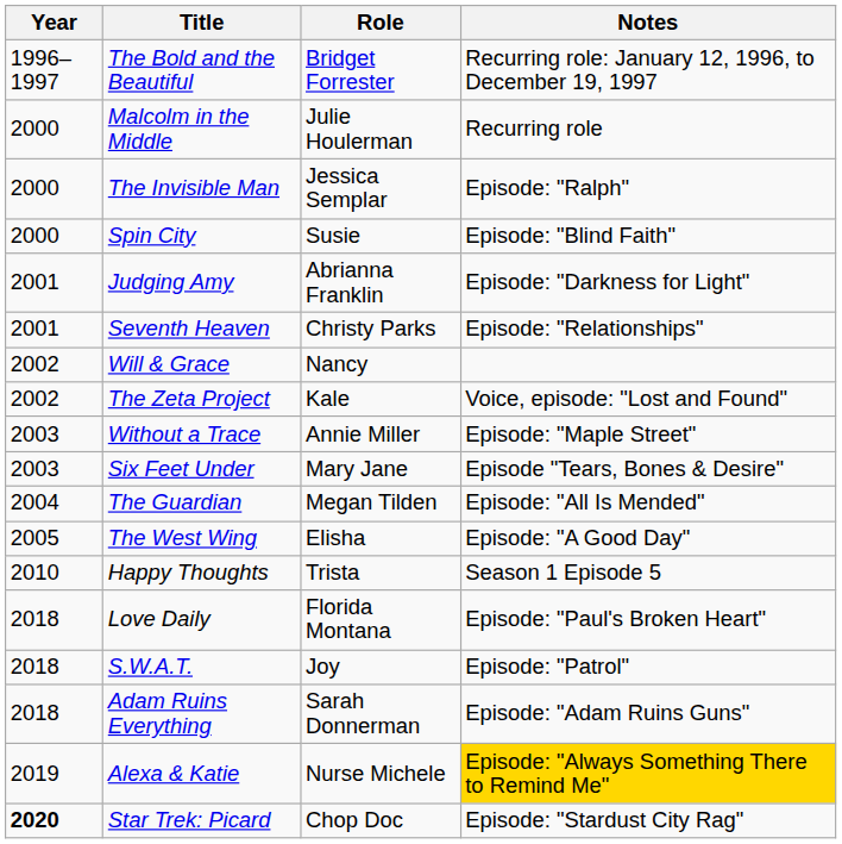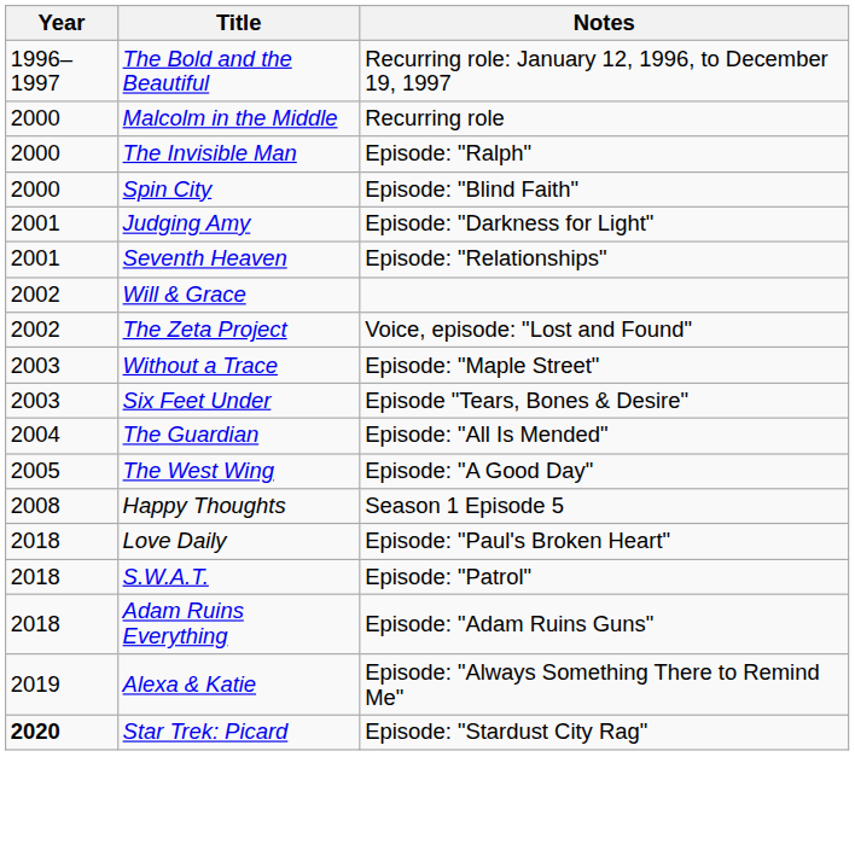 <table class="wikitable sortable">
 <tr>
 <th>Year</th>
 <th>Title</th>
-<th>Role</th>
 <th>Notes</th>
 </tr>
 <tr>
 <td>1996–1997</td>
 <td><em><a href='#'>The Bold and the Beautiful</a></em></td>
-<td><a href='#'>Bridget Forrester</a></td>
 <td>Recurring role: January 12, 1996, to December 19, 1997</td>
 </tr>
 <tr>
 <td>2000</td>
 <td><em><a href='#'>Malcolm in the Middle</a></em></td>
-<td>Julie Houlerman</td>
 <td>Recurring role</td>
 </tr>
 <tr>
 <td>2000</td>
 <td><em><a href='#'>The Invisible Man</a></em></td>
-<td>Jessica Semplar</td>
 <td>Episode: "Ralph"</td>
 </tr>
 <tr>
 <td>2000</td>
 <td><em><a href='#'>Spin City</a></em></td>
-<td>Susie</td>
 <td>Episode: "Blind Faith"</td>
 </tr>
 <tr>
 <td>2001</td>
 <td><em><a href='#'>Judging Amy</a></em></td>
-<td>Abrianna Franklin</td>
 <td>Episode: "Darkness for Light"</td>
 </tr>
 <tr>
 <td>2001</td>
 <td><em><a href='#'>Seventh Heaven</a></em></td>
-<td>Christy Parks</td>
 <td>Episode: "Relationships"</td>
 </tr>
 <tr>
 <td>2002</td>
 <td><em><a href='#'>Will & Grace</a></em></td>
-<td>Nancy</td>
 <td></td>
 </tr>
 <tr>
 <td>2002</td>
 <td><em><a href='#'>The Zeta Project</a></em></td>
-<td>Kale</td>
 <td>Voice, episode: "Lost and Found"</td>
 </tr>
 <tr>
 <td>2003</td>
 <td><em><a href='#'>Without a Trace</a></em></td>
-<td>Annie Miller</td>
 <td>Episode: "Maple Street"</td>
 </tr>
 <tr>
 <td>2003</td>
 <td><em><a href='#'>Six Feet Under</a></em></td>
-<td>Mary Jane</td>
 <td>Episode "Tears, Bones & Desire"</td>
 </tr>
 <tr>
 <td>2004</td>
 <td><em><a href='#'>The Guardian</a></em></td>
-<td>Megan Tilden</td>
 <td>Episode: "All Is Mended"</td>
 </tr>
 <tr>
 <td>2005</td>
 <td><em><a href='#'>The West Wing</a></em></td>
-<td>Elisha</td>
 <td>Episode: "A Good Day"</td>
 </tr>
 <tr>
-<td>2010</td>
+<td>2008</td>
 <td><em>Happy Thoughts</em></td>
-<td>Trista</td>
 <td>Season 1 Episode 5</td>
 </tr>
 <tr>
 <td>2018</td>
 <td><em>Love Daily</em></td>
-<td>Florida Montana</td>
 <td>Episode: "Paul's Broken Heart"</td>
 </tr>
 <tr>
 <td>2018</td>
 <td><em><a href='#'>S.W.A.T.</a></em></td>
-<td>Joy</td>
 <td>Episode: "Patrol"</td>
 </tr>
 <tr>
 <td>2018</td>
 <td><em><a href='#'>Adam Ruins Everything</a></em></td>
-<td>Sarah Donnerman</td>
 <td>Episode: "Adam Ruins Guns"</td>
 </tr>
 <tr>
 <td>2019</td>
 <td><em><a href='#'>Alexa & Katie</a></em></td>
-<td>Nurse Michele</td>
-<td style="background: gold;">Episode: "Always Something There to Remind Me"</td>
+<td>Episode: "Always Something There to Remind Me"</td>
 </tr>
 <tr>
 <td><strong>2020</strong></td>
 <td><em><a href='#'>Star Trek: Picard</a></em></td>
-<td>Chop Doc</td>
 <td>Episode: "Stardust City Rag"</td>
 </tr>
 </table>
